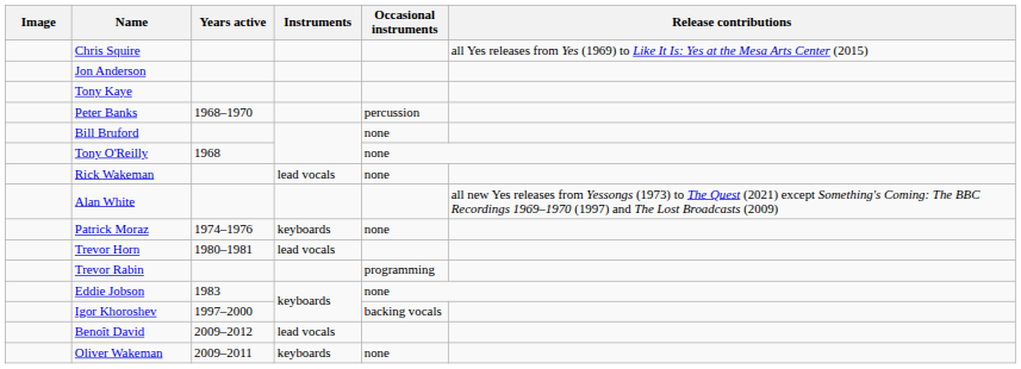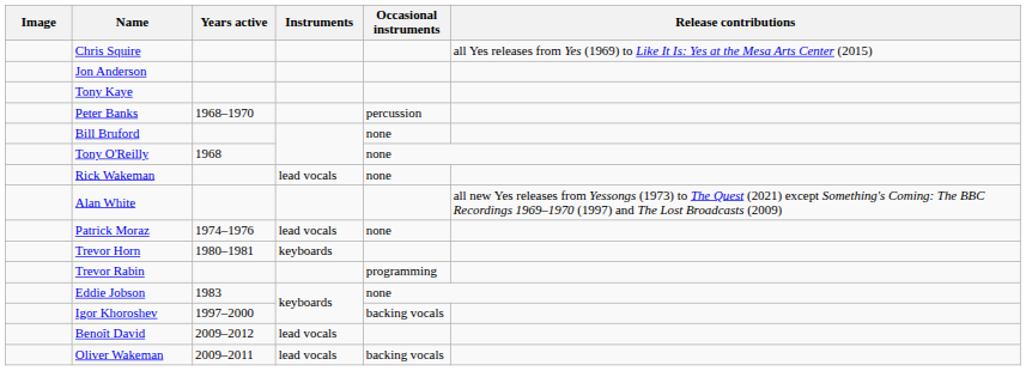 <table class="wikitable">
 <tr>
 <th width="75">Image</th>
 <th width="140">Name</th>
 <th width="95">Years active</th>
 <th width="100">Instruments</th>
 <th width="100">Occasional instruments</th>
 <th>Release contributions</th>
 </tr>
 <tr>
 <td></td>
 <td><a href='#'>Chris Squire</a></td>
 <td></td>
 <td></td>
 <td></td>
 <td>all Yes releases from <em>Yes</em> (1969) to <em><a href='#'>Like It Is: Yes at the Mesa Arts Center</a></em> (2015)</td>
 </tr>
 <tr>
 <td></td>
 <td><a href='#'>Jon Anderson</a></td>
 <td></td>
 <td></td>
 <td></td>
 <td></td>
 </tr>
 <tr>
 <td></td>
 <td><a href='#'>Tony Kaye</a></td>
 <td></td>
 <td></td>
 <td></td>
 <td></td>
 </tr>
 <tr>
 <td></td>
 <td><a href='#'>Peter Banks</a></td>
 <td>1968–1970 </td>
 <td></td>
 <td>percussion</td>
 <td></td>
 </tr>
 <tr>
 <td></td>
 <td><a href='#'>Bill Bruford</a></td>
 <td></td>
 <td rowspan="2"></td>
 <td>none</td>
 <td></td>
 </tr>
 <tr>
 <td></td>
 <td><a href='#'>Tony O'Reilly</a></td>
 <td>1968</td>
 <td Colspan="2">none</td>
 </tr>
 <tr>
 <td></td>
 <td><a href='#'>Rick Wakeman</a></td>
 <td></td>
 <td>lead vocals</td>
 <td>none</td>
 <td></td>
 </tr>
 <tr>
 <td></td>
 <td><a href='#'>Alan White</a></td>
 <td></td>
 <td></td>
 <td></td>
 <td>all new Yes releases from <em>Yessongs</em> (1973) to <em><a href='#'>The Quest</a></em> (2021) except <em>Something's Coming: The BBC Recordings 1969–1970</em> (1997) and <em>The Lost Broadcasts</em> (2009)</td>
 </tr>
 <tr>
 <td></td>
 <td><a href='#'>Patrick Moraz</a></td>
 <td>1974–1976 </td>
-<td>keyboards</td>
+<td>lead vocals</td>
 <td>none</td>
 <td></td>
 </tr>
 <tr>
 <td></td>
 <td><a href='#'>Trevor Horn</a></td>
 <td>1980–1981 </td>
-<td>lead vocals</td>
+<td>keyboards</td>
 <td></td>
 <td></td>
 </tr>
 <tr>
 <td></td>
 <td><a href='#'>Trevor Rabin</a></td>
 <td></td>
 <td></td>
 <td>programming</td>
 <td></td>
 </tr>
 <tr>
 <td></td>
 <td><a href='#'>Eddie Jobson</a></td>
 <td>1983</td>
 <td rowspan="2">keyboards</td>
 <td colspan="2">none</td>
 </tr>
 <tr>
 <td></td>
 <td><a href='#'>Igor Khoroshev</a></td>
 <td>1997–2000</td>
 <td>backing vocals</td>
 <td></td>
 </tr>
 <tr>
 <td></td>
 <td><a href='#'>Benoît David</a></td>
 <td>2009–2012</td>
 <td>lead vocals</td>
 <td></td>
 <td></td>
 </tr>
 <tr>
 <td></td>
 <td><a href='#'>Oliver Wakeman</a></td>
 <td>2009–2011</td>
-<td>keyboards</td>
-<td>none</td>
+<td>lead vocals</td>
+<td>backing vocals</td>
 <td></td>
 </tr>
 </table>
